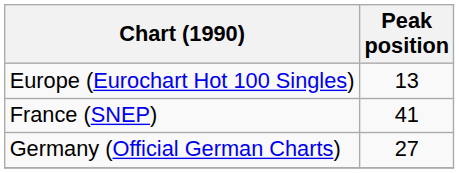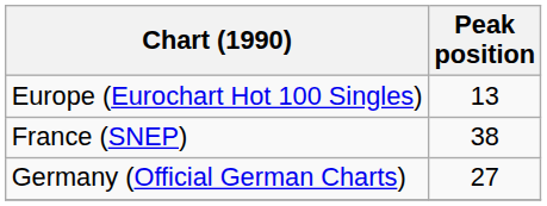 <table class="wikitable sortable">
 <tr>
 <th>Chart (1990)</th>
 <th>Peak<br>position</th>
 </tr>
 <tr>
 <td>Europe (<a href='#'>Eurochart Hot 100 Singles</a>)</td>
 <td align="center">13</td>
 </tr>
 <tr>
 <td>France (<a href='#'>SNEP</a>)</td>
-<td align="center">41</td>
+<td align="center">38</td>
 </tr>
 <tr>
 <td>Germany (<a href='#'>Official German Charts</a>)</td>
 <td align="center">27</td>
 </tr>
 <tr>
 </tr>
 </table>
